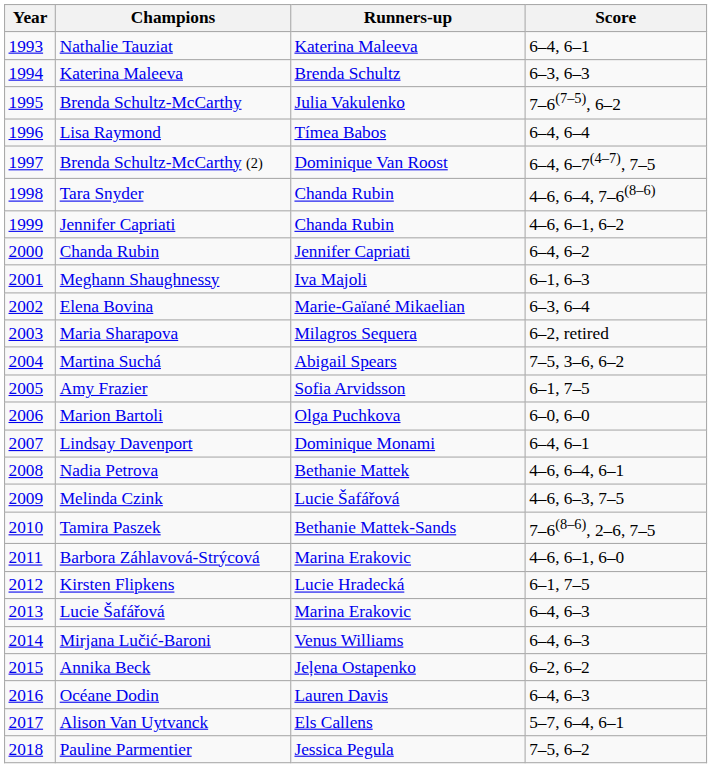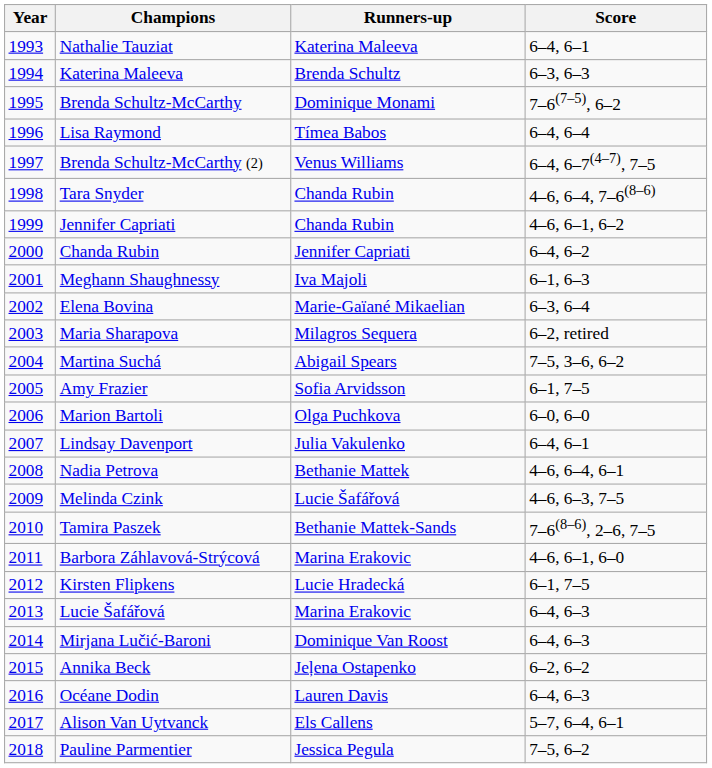 <table class="wikitable">
 <tr>
 <th style="width:40px">Year</th>
 <th style="width:210px">Champions</th>
 <th style="width:210px">Runners-up</th>
 <th style="width:160px">Score</th>
 </tr>
 <tr>
 <td><a href='#'>1993</a></td>
 <td> <a href='#'>Nathalie Tauziat</a></td>
 <td> <a href='#'>Katerina Maleeva</a></td>
 <td>6–4, 6–1</td>
 </tr>
 <tr>
 <td><a href='#'>1994</a></td>
 <td> <a href='#'>Katerina Maleeva</a></td>
 <td> <a href='#'>Brenda Schultz</a></td>
 <td>6–3, 6–3</td>
 </tr>
 <tr>
 <td><a href='#'>1995</a></td>
 <td> <a href='#'>Brenda Schultz-McCarthy</a></td>
-<td> <a href='#'>Julia Vakulenko</a></td>
+<td> <a href='#'>Dominique Monami</a></td>
 <td>7–6<sup>(7–5)</sup>, 6–2</td>
 </tr>
 <tr>
 <td><a href='#'>1996</a></td>
 <td> <a href='#'>Lisa Raymond</a></td>
 <td> <a href='#'>Tímea Babos</a></td>
 <td>6–4, 6–4</td>
 </tr>
 <tr>
 <td><a href='#'>1997</a></td>
 <td> <a href='#'>Brenda Schultz-McCarthy</a> <small>(2)</small></td>
-<td> <a href='#'>Dominique Van Roost</a></td>
+<td> <a href='#'>Venus Williams</a></td>
 <td>6–4, 6–7<sup>(4–7)</sup>, 7–5</td>
 </tr>
 <tr>
 <td><a href='#'>1998</a></td>
 <td> <a href='#'>Tara Snyder</a></td>
 <td> <a href='#'>Chanda Rubin</a></td>
 <td>4–6, 6–4, 7–6<sup>(8–6)</sup></td>
 </tr>
 <tr>
 <td><a href='#'>1999</a></td>
 <td> <a href='#'>Jennifer Capriati</a></td>
 <td> <a href='#'>Chanda Rubin</a></td>
 <td>4–6, 6–1, 6–2</td>
 </tr>
 <tr>
 <td><a href='#'>2000</a></td>
 <td> <a href='#'>Chanda Rubin</a></td>
 <td> <a href='#'>Jennifer Capriati</a></td>
 <td>6–4, 6–2</td>
 </tr>
 <tr>
 <td><a href='#'>2001</a></td>
 <td> <a href='#'>Meghann Shaughnessy</a></td>
 <td> <a href='#'>Iva Majoli</a></td>
 <td>6–1, 6–3</td>
 </tr>
 <tr>
 <td><a href='#'>2002</a></td>
 <td> <a href='#'>Elena Bovina</a></td>
 <td> <a href='#'>Marie-Gaïané Mikaelian</a></td>
 <td>6–3, 6–4</td>
 </tr>
 <tr>
 <td><a href='#'>2003</a></td>
 <td> <a href='#'>Maria Sharapova</a></td>
 <td> <a href='#'>Milagros Sequera</a></td>
 <td>6–2, retired</td>
 </tr>
 <tr>
 <td><a href='#'>2004</a></td>
 <td> <a href='#'>Martina Suchá</a></td>
 <td> <a href='#'>Abigail Spears</a></td>
 <td>7–5, 3–6, 6–2</td>
 </tr>
 <tr>
 <td><a href='#'>2005</a></td>
 <td> <a href='#'>Amy Frazier</a></td>
 <td> <a href='#'>Sofia Arvidsson</a></td>
 <td>6–1, 7–5</td>
 </tr>
 <tr>
 <td><a href='#'>2006</a></td>
 <td> <a href='#'>Marion Bartoli</a></td>
 <td> <a href='#'>Olga Puchkova</a></td>
 <td>6–0, 6–0</td>
 </tr>
 <tr>
 <td><a href='#'>2007</a></td>
 <td> <a href='#'>Lindsay Davenport</a></td>
-<td> <a href='#'>Dominique Monami</a></td>
+<td> <a href='#'>Julia Vakulenko</a></td>
 <td>6–4, 6–1</td>
 </tr>
 <tr>
 <td><a href='#'>2008</a></td>
 <td> <a href='#'>Nadia Petrova</a></td>
 <td> <a href='#'>Bethanie Mattek</a></td>
 <td>4–6, 6–4, 6–1</td>
 </tr>
 <tr>
 <td><a href='#'>2009</a></td>
 <td> <a href='#'>Melinda Czink</a></td>
 <td> <a href='#'>Lucie Šafářová</a></td>
 <td>4–6, 6–3, 7–5</td>
 </tr>
 <tr>
 <td><a href='#'>2010</a></td>
 <td> <a href='#'>Tamira Paszek</a></td>
 <td> <a href='#'>Bethanie Mattek-Sands</a></td>
 <td>7–6<sup>(8–6)</sup>, 2–6, 7–5</td>
 </tr>
 <tr>
 <td><a href='#'>2011</a></td>
 <td> <a href='#'>Barbora Záhlavová-Strýcová</a></td>
 <td> <a href='#'>Marina Erakovic</a></td>
 <td>4–6, 6–1, 6–0</td>
 </tr>
 <tr>
 <td><a href='#'>2012</a></td>
 <td> <a href='#'>Kirsten Flipkens</a></td>
 <td> <a href='#'>Lucie Hradecká</a></td>
 <td>6–1, 7–5</td>
 </tr>
 <tr>
 <td><a href='#'>2013</a></td>
 <td> <a href='#'>Lucie Šafářová</a></td>
 <td> <a href='#'>Marina Erakovic</a></td>
 <td>6–4, 6–3</td>
 </tr>
 <tr>
 <td><a href='#'>2014</a></td>
 <td> <a href='#'>Mirjana Lučić-Baroni</a></td>
-<td> <a href='#'>Venus Williams</a></td>
+<td> <a href='#'>Dominique Van Roost</a></td>
 <td>6–4, 6–3</td>
 </tr>
 <tr>
 <td><a href='#'>2015</a></td>
 <td> <a href='#'>Annika Beck</a></td>
 <td> <a href='#'>Jeļena Ostapenko</a></td>
 <td>6–2, 6–2</td>
 </tr>
 <tr>
 <td><a href='#'>2016</a></td>
 <td> <a href='#'>Océane Dodin</a></td>
 <td> <a href='#'>Lauren Davis</a></td>
 <td>6–4, 6–3</td>
 </tr>
 <tr>
 <td><a href='#'>2017</a></td>
 <td> <a href='#'>Alison Van Uytvanck</a></td>
 <td> <a href='#'>Els Callens</a></td>
 <td>5–7, 6–4, 6–1</td>
 </tr>
 <tr>
 <td><a href='#'>2018</a></td>
 <td> <a href='#'>Pauline Parmentier</a></td>
 <td> <a href='#'>Jessica Pegula</a></td>
 <td>7–5, 6–2</td>
 </tr>
 </table>
